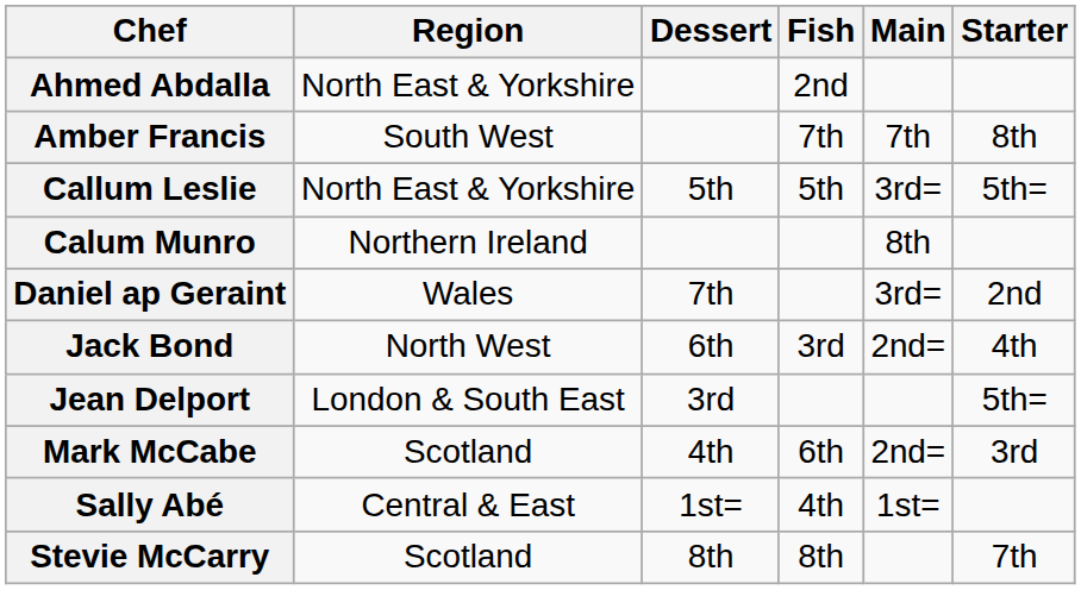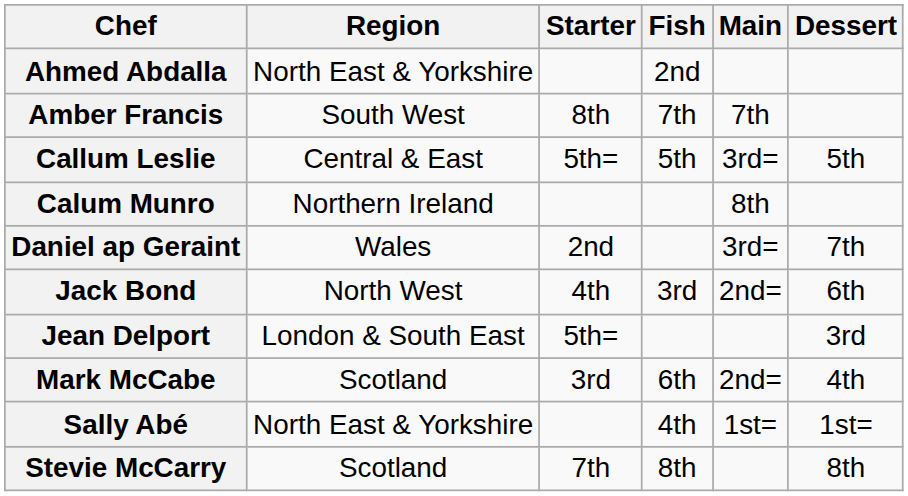 <table class="wikitable sortable" style="text-align:center;">
 <tr>
 <th scope="col">Chef</th>
 <th scope="col">Region</th>
-<th scope="col">Dessert</th>
+<th scope="col">Starter</th>
 <th scope="col">Fish</th>
 <th scope="col">Main</th>
-<th scope="col">Starter</th>
+<th scope="col">Dessert</th>
 </tr>
 <tr>
 <th scope="row">Ahmed Abdalla</th>
 <td>North East & Yorkshire</td>
 <td></td>
 <td>2nd</td>
 <td></td>
 <td></td>
 </tr>
 <tr>
 <th scope="row">Amber Francis</th>
 <td>South West</td>
-<td></td>
+<td>8th</td>
 <td>7th</td>
 <td>7th</td>
-<td>8th</td>
+<td></td>
 </tr>
 <tr>
 <th scope="row">Callum Leslie</th>
-<td>North East & Yorkshire</td>
-<td>5th</td>
+<td>Central & East</td>
+<td>5th=</td>
 <td>5th</td>
 <td>3rd=</td>
-<td>5th=</td>
+<td>5th</td>
 </tr>
 <tr>
 <th scope="row">Calum Munro</th>
 <td>Northern Ireland</td>
 <td></td>
 <td></td>
 <td>8th</td>
 <td></td>
 </tr>
 <tr>
 <th scope="row">Daniel ap Geraint</th>
 <td>Wales</td>
-<td>7th</td>
+<td>2nd</td>
 <td></td>
 <td>3rd=</td>
-<td>2nd</td>
+<td>7th</td>
 </tr>
 <tr>
 <th scope="row">Jack Bond</th>
 <td>North West</td>
+<td>4th</td>
+<td>3rd</td>
+<td>2nd=</td>
 <td>6th</td>
+</tr>
+<tr>
+<th scope="row">Jean Delport</th>
+<td>London & South East</td>
+<td>5th=</td>
+<td></td>
+<td></td>
 <td>3rd</td>
+</tr>
+<tr>
+<th scope="row">Mark McCabe</th>
+<td>Scotland</td>
+<td>3rd</td>
+<td>6th</td>
 <td>2nd=</td>
 <td>4th</td>
 </tr>
 <tr>
-<th scope="row">Jean Delport</th>
-<td>London & South East</td>
-<td>3rd</td>
+<th scope="row">Sally Abé</th>
+<td>North East & Yorkshire</td>
 <td></td>
-<td></td>
-<td>5th=</td>
-</tr>
-<tr>
-<th scope="row">Mark McCabe</th>
-<td>Scotland</td>
-<td>4th</td>
-<td>6th</td>
-<td>2nd=</td>
-<td>3rd</td>
-</tr>
-<tr>
-<th scope="row">Sally Abé</th>
-<td>Central & East</td>
-<td>1st=</td>
 <td>4th</td>
 <td>1st=</td>
-<td></td>
+<td>1st=</td>
 </tr>
 <tr>
 <th scope="row">Stevie McCarry</th>
 <td>Scotland</td>
-<td>8th</td>
+<td>7th</td>
 <td>8th</td>
 <td></td>
-<td>7th</td>
+<td>8th</td>
 </tr>
 </table>
